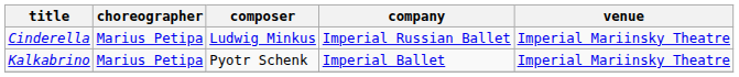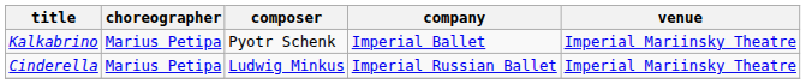 <table class="wikitable">
 <tr>
 <th>title</th>
 <th>choreographer</th>
 <th>composer</th>
 <th>company</th>
 <th>venue</th>
 </tr>
 <tr>
+<td><em><a href='#'>Kalkabrino</a></em></td>
+<td><a href='#'>Marius Petipa</a></td>
+<td>Pyotr Schenk</td>
+<td><a href='#'>Imperial Ballet</a></td>
+<td><a href='#'>Imperial Mariinsky Theatre</a></td>
+</tr>
+<tr>
 <td><em><a href='#'>Cinderella</a></em></td>
 <td><a href='#'>Marius Petipa</a></td>
 <td><a href='#'>Ludwig Minkus</a></td>
 <td><a href='#'>Imperial Russian Ballet</a></td>
 <td><a href='#'>Imperial Mariinsky Theatre</a></td>
 </tr>
 <tr>
-<td><em><a href='#'>Kalkabrino</a></em></td>
-<td><a href='#'>Marius Petipa</a></td>
-<td>Pyotr Schenk</td>
-<td><a href='#'>Imperial Ballet</a></td>
-<td><a href='#'>Imperial Mariinsky Theatre</a></td>
-</tr>
-<tr>
 </tr>
 </table>
